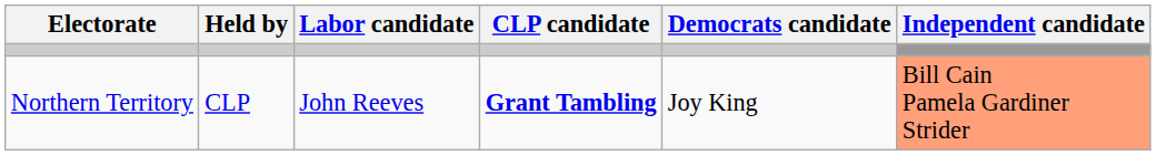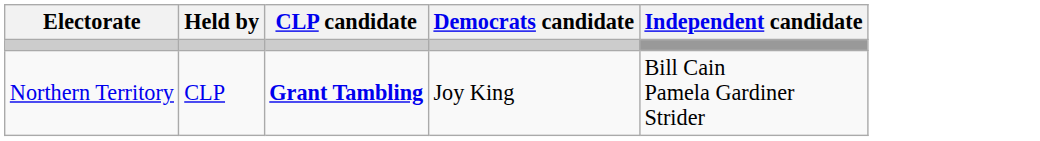 <table class="wikitable">
 <tr>
 <th>Electorate</th>
 <th>Held by</th>
-<th><a href='#'>Labor</a> candidate</th>
 <th><a href='#'>CLP</a> candidate</th>
 <th><a href='#'>Democrats</a> candidate</th>
 <th><a href='#'>Independent</a> candidate</th>
 </tr>
 <tr bgcolor="#cccccc">
 <td></td>
 <td></td>
 <td></td>
 <td></td>
-<td></td>
 <td bgcolor="#999999"></td>
 </tr>
 <tr>
 <td><a href='#'>Northern Territory</a></td>
 <td><a href='#'>CLP</a></td>
-<td><a href='#'>John Reeves</a></td>
 <td><strong><a href='#'>Grant Tambling</a></strong></td>
 <td>Joy King</td>
-<td style="background: lightsalmon;">Bill Cain<br>Pamela Gardiner<br>Strider</td>
+<td>Bill Cain<br>Pamela Gardiner<br>Strider</td>
 </tr>
 </table>
